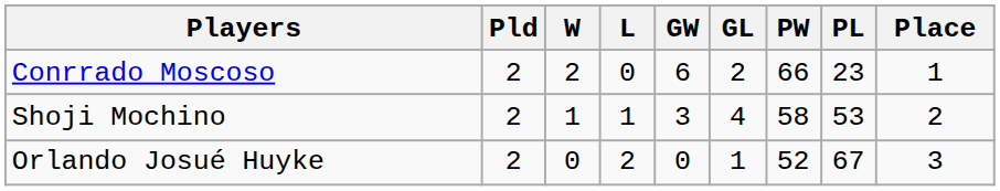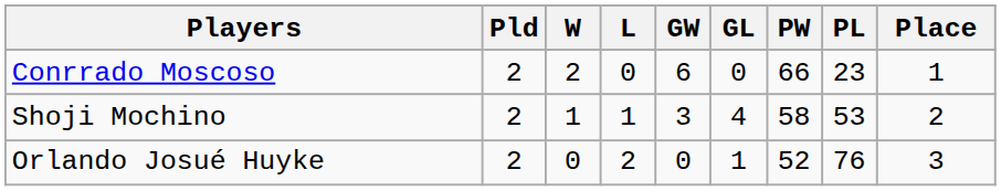 <table class=wikitable style="text-align:center">
 <tr>
 <th width=220>Players</th>
 <th width=20>Pld</th>
 <th width=20>W</th>
 <th width=20>L</th>
 <th width=20>GW</th>
 <th width=20>GL</th>
 <th width=20>PW</th>
 <th width=20>PL</th>
 <th width=50>Place</th>
 </tr>
 <tr>
 <td align=left> <a href='#'>Conrrado Moscoso</a></td>
 <td>2</td>
 <td>2</td>
 <td>0</td>
 <td>6</td>
-<td>2</td>
+<td>0</td>
 <td>66</td>
 <td>23</td>
 <td>1</td>
 </tr>
 <tr>
 <td align=left> Shoji Mochino</td>
 <td>2</td>
 <td>1</td>
 <td>1</td>
 <td>3</td>
 <td>4</td>
 <td>58</td>
 <td>53</td>
 <td>2</td>
 </tr>
 <tr>
 <td align=left> Orlando Josué Huyke</td>
 <td>2</td>
 <td>0</td>
 <td>2</td>
 <td>0</td>
 <td>1</td>
 <td>52</td>
-<td>67</td>
+<td>76</td>
 <td>3</td>
 </tr>
 </table>
